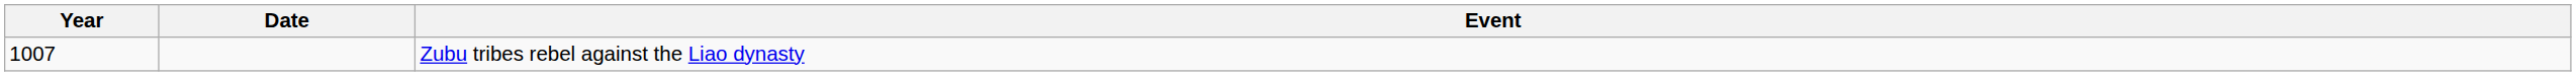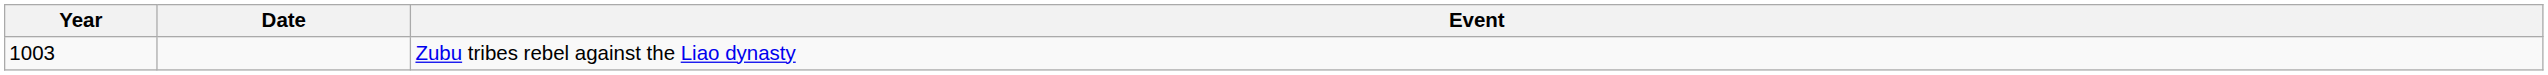 <table class="wikitable" width="100%">
 <tr>
 <th style="width:6%">Year</th>
 <th style="width:10%">Date</th>
 <th>Event</th>
 </tr>
 <tr>
-<td>1007</td>
+<td>1003</td>
 <td></td>
 <td><a href='#'>Zubu</a> tribes rebel against the <a href='#'>Liao dynasty</a></td>
 </tr>
 </table>
